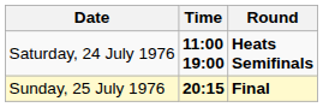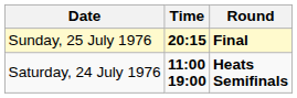 <table class="wikitable">
 <tr>
 <th>Date</th>
 <th>Time</th>
 <th>Round</th>
 </tr>
+<tr style=background:lemonchiffon>
+<td>Sunday, 25 July 1976</td>
+<td><strong>20:15</strong></td>
+<td><strong>Final</strong></td>
+</tr>
 <tr>
 <td>Saturday, 24 July 1976</td>
 <td><strong>11:00</strong><br><strong>19:00</strong></td>
 <td><strong>Heats</strong><br><strong>Semifinals</strong></td>
 </tr>
-<tr style=background:lemonchiffon>
-<td>Sunday, 25 July 1976</td>
-<td><strong>20:15</strong></td>
-<td><strong>Final</strong></td>
-</tr>
 </table>
